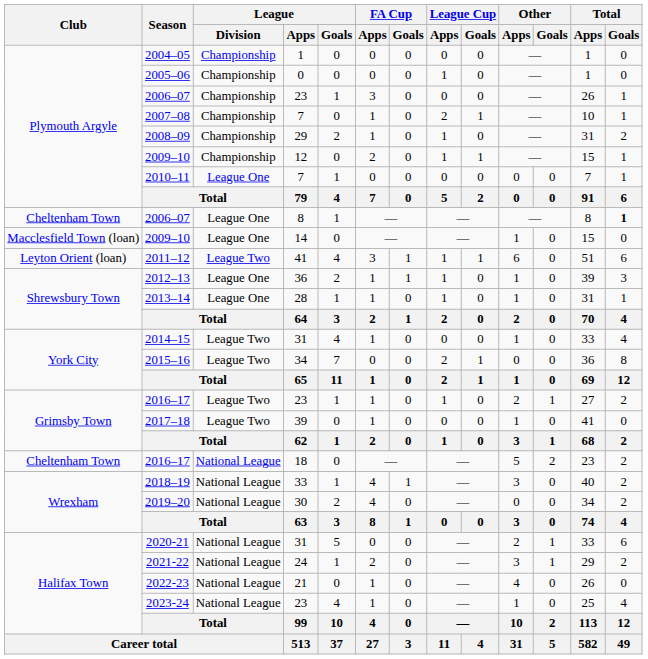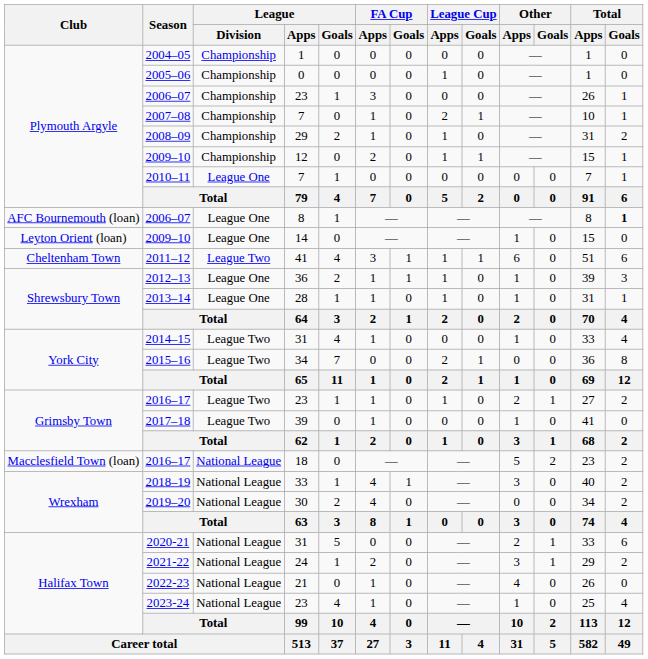 <table class=wikitable style=text-align:center>
 <tr>
 <th rowspan=2>Club</th>
 <th rowspan=2>Season</th>
 <th colspan=3>League</th>
 <th colspan=2><a href='#'>FA Cup</a></th>
 <th colspan=2><a href='#'>League Cup</a></th>
 <th colspan=2>Other</th>
 <th colspan=2>Total</th>
 </tr>
 <tr>
 <th>Division</th>
 <th>Apps</th>
 <th>Goals</th>
 <th>Apps</th>
 <th>Goals</th>
 <th>Apps</th>
 <th>Goals</th>
 <th>Apps</th>
 <th>Goals</th>
 <th>Apps</th>
 <th>Goals</th>
 </tr>
 <tr>
 <td rowspan=8><a href='#'>Plymouth Argyle</a></td>
 <td><a href='#'>2004–05</a></td>
 <td><a href='#'>Championship</a></td>
 <td>1</td>
 <td>0</td>
 <td>0</td>
 <td>0</td>
 <td>0</td>
 <td>0</td>
 <td colspan=2>—</td>
 <td>1</td>
 <td>0</td>
 </tr>
 <tr>
 <td><a href='#'>2005–06</a></td>
 <td>Championship</td>
 <td>0</td>
 <td>0</td>
 <td>0</td>
 <td>0</td>
 <td>1</td>
 <td>0</td>
 <td colspan=2>—</td>
 <td>1</td>
 <td>0</td>
 </tr>
 <tr>
 <td><a href='#'>2006–07</a></td>
 <td>Championship</td>
 <td>23</td>
 <td>1</td>
 <td>3</td>
 <td>0</td>
 <td>0</td>
 <td>0</td>
 <td colspan=2>—</td>
 <td>26</td>
 <td>1</td>
 </tr>
 <tr>
 <td><a href='#'>2007–08</a></td>
 <td>Championship</td>
 <td>7</td>
 <td>0</td>
 <td>1</td>
 <td>0</td>
 <td>2</td>
 <td>1</td>
 <td colspan=2>—</td>
 <td>10</td>
 <td>1</td>
 </tr>
 <tr>
 <td><a href='#'>2008–09</a></td>
 <td>Championship</td>
 <td>29</td>
 <td>2</td>
 <td>1</td>
 <td>0</td>
 <td>1</td>
 <td>0</td>
 <td colspan=2>—</td>
 <td>31</td>
 <td>2</td>
 </tr>
 <tr>
 <td><a href='#'>2009–10</a></td>
 <td>Championship</td>
 <td>12</td>
 <td>0</td>
 <td>2</td>
 <td>0</td>
 <td>1</td>
 <td>1</td>
 <td colspan=2>—</td>
 <td>15</td>
 <td>1</td>
 </tr>
 <tr>
 <td><a href='#'>2010–11</a></td>
 <td><a href='#'>League One</a></td>
 <td>7</td>
 <td>1</td>
 <td>0</td>
 <td>0</td>
 <td>0</td>
 <td>0</td>
 <td>0</td>
 <td>0</td>
 <td>7</td>
 <td>1</td>
 </tr>
 <tr>
 <th colspan=2>Total</th>
 <th>79</th>
 <th>4</th>
 <th>7</th>
 <th>0</th>
 <th>5</th>
 <th>2</th>
 <th>0</th>
 <th>0</th>
 <th>91</th>
 <th>6</th>
 </tr>
 <tr>
-<td><a href='#'>Cheltenham Town</a></td>
+<td><a href='#'>AFC Bournemouth</a> (loan)</td>
 <td><a href='#'>2006–07</a></td>
 <td>League One</td>
 <td>8</td>
 <td>1</td>
 <td colspan=2>—</td>
 <td colspan=2>—</td>
 <td colspan=2>—</td>
 <td>8</td>
 <td><strong>1</strong></td>
 </tr>
 <tr>
-<td><a href='#'>Macclesfield Town</a> (loan)</td>
+<td><a href='#'>Leyton Orient</a> (loan)</td>
 <td><a href='#'>2009–10</a></td>
 <td>League One</td>
 <td>14</td>
 <td>0</td>
 <td colspan=2>—</td>
 <td colspan=2>—</td>
 <td>1</td>
 <td>0</td>
 <td>15</td>
 <td>0</td>
 </tr>
 <tr>
-<td><a href='#'>Leyton Orient</a> (loan)</td>
+<td><a href='#'>Cheltenham Town</a></td>
 <td><a href='#'>2011–12</a></td>
 <td><a href='#'>League Two</a></td>
 <td>41</td>
 <td>4</td>
 <td>3</td>
 <td>1</td>
 <td>1</td>
 <td>1</td>
 <td>6</td>
 <td>0</td>
 <td>51</td>
 <td>6</td>
 </tr>
 <tr>
 <td rowspan=3><a href='#'>Shrewsbury Town</a></td>
 <td><a href='#'>2012–13</a></td>
 <td>League One</td>
 <td>36</td>
 <td>2</td>
 <td>1</td>
 <td>1</td>
 <td>1</td>
 <td>0</td>
 <td>1</td>
 <td>0</td>
 <td>39</td>
 <td>3</td>
 </tr>
 <tr>
 <td><a href='#'>2013–14</a></td>
 <td>League One</td>
 <td>28</td>
 <td>1</td>
 <td>1</td>
 <td>0</td>
 <td>1</td>
 <td>0</td>
 <td>1</td>
 <td>0</td>
 <td>31</td>
 <td>1</td>
 </tr>
 <tr>
 <th colspan=2>Total</th>
 <th>64</th>
 <th>3</th>
 <th>2</th>
 <th>1</th>
 <th>2</th>
 <th>0</th>
 <th>2</th>
 <th>0</th>
 <th>70</th>
 <th>4</th>
 </tr>
 <tr>
 <td rowspan=3><a href='#'>York City</a></td>
 <td><a href='#'>2014–15</a></td>
 <td>League Two</td>
 <td>31</td>
 <td>4</td>
 <td>1</td>
 <td>0</td>
 <td>0</td>
 <td>0</td>
 <td>1</td>
 <td>0</td>
 <td>33</td>
 <td>4</td>
 </tr>
 <tr>
 <td><a href='#'>2015–16</a></td>
 <td>League Two</td>
 <td>34</td>
 <td>7</td>
 <td>0</td>
 <td>0</td>
 <td>2</td>
 <td>1</td>
 <td>0</td>
 <td>0</td>
 <td>36</td>
 <td>8</td>
 </tr>
 <tr>
 <th colspan=2>Total</th>
 <th>65</th>
 <th>11</th>
 <th>1</th>
 <th>0</th>
 <th>2</th>
 <th>1</th>
 <th>1</th>
 <th>0</th>
 <th>69</th>
 <th>12</th>
 </tr>
 <tr>
 <td rowspan=3><a href='#'>Grimsby Town</a></td>
 <td><a href='#'>2016–17</a></td>
 <td>League Two</td>
 <td>23</td>
 <td>1</td>
 <td>1</td>
 <td>0</td>
 <td>1</td>
 <td>0</td>
 <td>2</td>
 <td>1</td>
 <td>27</td>
 <td>2</td>
 </tr>
 <tr>
 <td><a href='#'>2017–18</a></td>
 <td>League Two</td>
 <td>39</td>
 <td>0</td>
 <td>1</td>
 <td>0</td>
 <td>0</td>
 <td>0</td>
 <td>1</td>
 <td>0</td>
 <td>41</td>
 <td>0</td>
 </tr>
 <tr>
 <th colspan=2>Total</th>
 <th>62</th>
 <th>1</th>
 <th>2</th>
 <th>0</th>
 <th>1</th>
 <th>0</th>
 <th>3</th>
 <th>1</th>
 <th>68</th>
 <th>2</th>
 </tr>
 <tr>
-<td><a href='#'>Cheltenham Town</a></td>
+<td><a href='#'>Macclesfield Town</a> (loan)</td>
 <td><a href='#'>2016–17</a></td>
 <td><a href='#'>National League</a></td>
 <td>18</td>
 <td>0</td>
 <td colspan=2>—</td>
 <td colspan=2>—</td>
 <td>5</td>
 <td>2</td>
 <td>23</td>
 <td>2</td>
 </tr>
 <tr>
 <td rowspan=3><a href='#'>Wrexham</a></td>
 <td><a href='#'>2018–19</a></td>
 <td>National League</td>
 <td>33</td>
 <td>1</td>
 <td>4</td>
 <td>1</td>
 <td colspan=2>—</td>
 <td>3</td>
 <td>0</td>
 <td>40</td>
 <td>2</td>
 </tr>
 <tr>
 <td><a href='#'>2019–20</a></td>
 <td>National League</td>
 <td>30</td>
 <td>2</td>
 <td>4</td>
 <td>0</td>
 <td colspan=2>—</td>
 <td>0</td>
 <td>0</td>
 <td>34</td>
 <td>2</td>
 </tr>
 <tr>
 <th colspan=2>Total</th>
 <th>63</th>
 <th>3</th>
 <th>8</th>
 <th>1</th>
 <th>0</th>
 <th>0</th>
 <th>3</th>
 <th>0</th>
 <th>74</th>
 <th>4</th>
 </tr>
 <tr>
 <td rowspan=5><a href='#'>Halifax Town</a></td>
 <td><a href='#'>2020-21</a></td>
 <td>National League</td>
 <td>31</td>
 <td>5</td>
 <td>0</td>
 <td>0</td>
 <td colspan=2>—</td>
 <td>2</td>
 <td>1</td>
 <td>33</td>
 <td>6</td>
 </tr>
 <tr>
 <td><a href='#'>2021-22</a></td>
 <td>National League</td>
 <td>24</td>
 <td>1</td>
 <td>2</td>
 <td>0</td>
 <td colspan=2>—</td>
 <td>3</td>
 <td>1</td>
 <td>29</td>
 <td>2</td>
 </tr>
 <tr>
 <td><a href='#'>2022-23</a></td>
 <td>National League</td>
 <td>21</td>
 <td>0</td>
 <td>1</td>
 <td>0</td>
 <td colspan=2>—</td>
 <td>4</td>
 <td>0</td>
 <td>26</td>
 <td>0</td>
 </tr>
 <tr>
 <td><a href='#'>2023-24</a></td>
 <td>National League</td>
 <td>23</td>
 <td>4</td>
 <td>1</td>
 <td>0</td>
 <td colspan=2>—</td>
 <td>1</td>
 <td>0</td>
 <td>25</td>
 <td>4</td>
 </tr>
 <tr>
 <th colspan=2>Total</th>
 <th>99</th>
 <th>10</th>
 <th>4</th>
 <th>0</th>
 <th colspan=2>—</th>
 <th>10</th>
 <th>2</th>
 <th>113</th>
 <th>12</th>
 </tr>
 <tr>
 <th colspan=3>Career total</th>
 <th>513</th>
 <th>37</th>
 <th>27</th>
 <th>3</th>
 <th>11</th>
 <th>4</th>
 <th>31</th>
 <th>5</th>
 <th>582</th>
 <th>49</th>
 </tr>
 </table>
